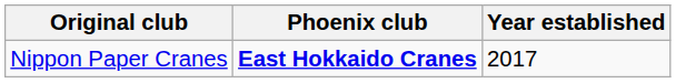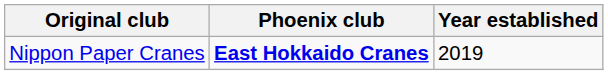 <table class="wikitable">
 <tr>
 <th>Original club</th>
 <th>Phoenix club</th>
 <th>Year established</th>
 </tr>
 <tr>
 <td><a href='#'>Nippon Paper Cranes</a></td>
 <td><strong><a href='#'>East Hokkaido Cranes</a></strong></td>
-<td>2017</td>
+<td>2019</td>
 </tr>
 </table>
